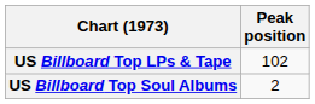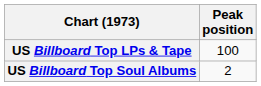 <table class="wikitable sortable plainrowheaders" style="text-align:center;">
 <tr>
 <th scope="col">Chart (1973)</th>
 <th scope="col">Peak<br> position</th>
 </tr>
 <tr>
 <th scope="row">US <a href='#'><em>Billboard</em> Top LPs & Tape</a></th>
-<td>102</td>
+<td>100</td>
 </tr>
 <tr>
 <th scope="row">US <a href='#'><em>Billboard</em> Top Soul Albums</a></th>
 <td>2</td>
 </tr>
 </table>
